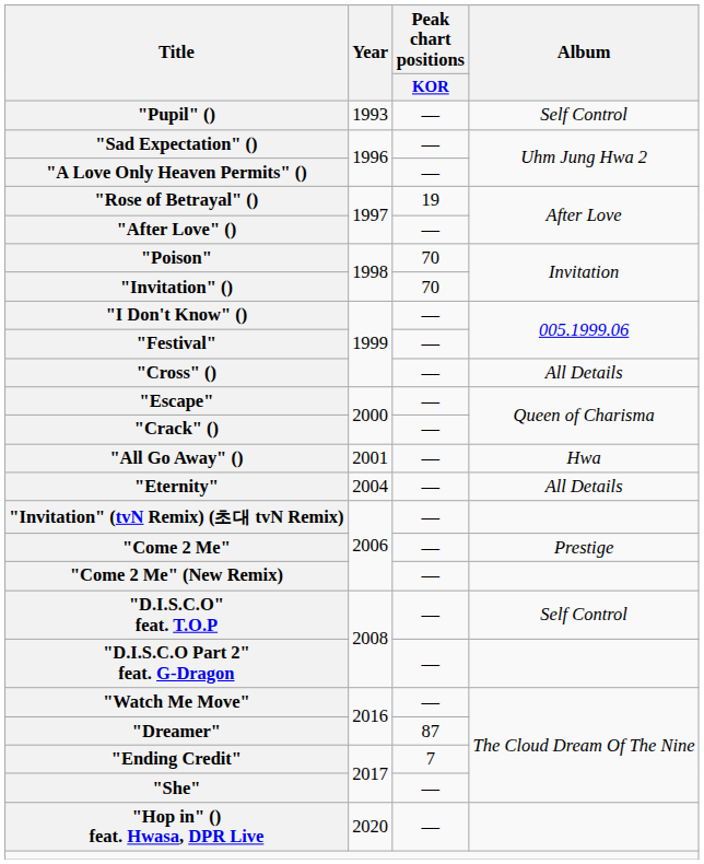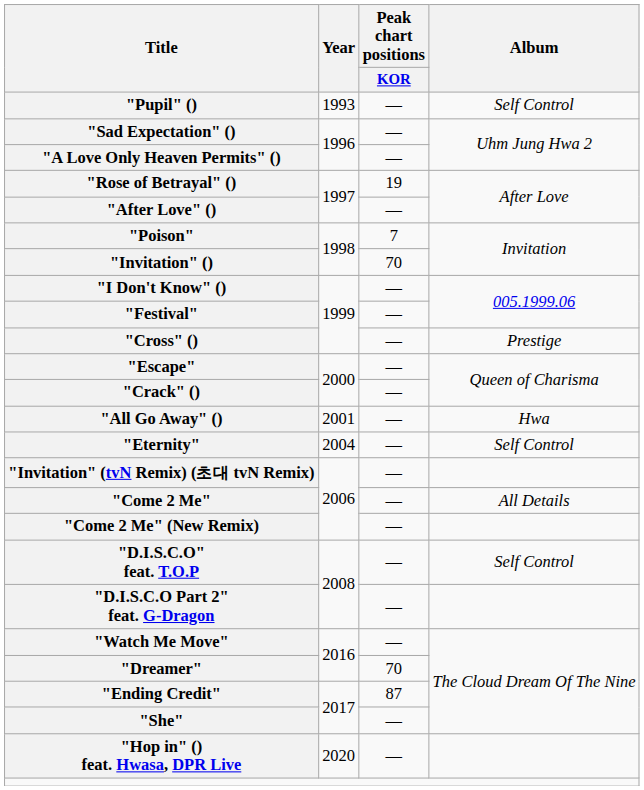 <table class="wikitable plainrowheaders" style="text-align:center;">
 <tr>
 <th scope="col" rowspan="2">Title</th>
 <th scope="col" rowspan="2">Year</th>
 <th scope="col" colspan="1">Peak chart positions</th>
 <th scope="col" rowspan="2">Album</th>
 </tr>
 <tr>
 <th scope="col" style="width:3em;font-size:90%"><a href='#'>KOR</a><br></th>
 </tr>
 <tr>
 <th scope="row">"Pupil" ()</th>
 <td>1993</td>
 <td>—</td>
 <td><em>Self Control</em></td>
 </tr>
 <tr>
 <th scope="row">"Sad Expectation" ()</th>
 <td rowspan="2">1996</td>
 <td>—</td>
 <td rowspan="2"><em>Uhm Jung Hwa 2</em></td>
 </tr>
 <tr>
 <th scope="row">"A Love Only Heaven Permits" ()</th>
 <td>—</td>
 </tr>
 <tr>
 <th scope="row">"Rose of Betrayal" ()</th>
 <td rowspan="2">1997</td>
 <td>19</td>
 <td rowspan="2"><em>After Love</em></td>
 </tr>
 <tr>
 <th scope="row">"After Love" ()</th>
 <td>—</td>
 </tr>
 <tr>
 <th scope="row">"Poison"</th>
 <td rowspan="2">1998</td>
-<td>70</td>
+<td>7</td>
 <td rowspan="2"><em>Invitation</em></td>
 </tr>
 <tr>
 <th scope="row">"Invitation" ()</th>
 <td>70</td>
 </tr>
 <tr>
 <th scope="row">"I Don't Know" ()</th>
 <td rowspan="3">1999</td>
 <td>—</td>
 <td rowspan="2"><em><a href='#'>005.1999.06</a></em></td>
 </tr>
 <tr>
 <th scope="row">"Festival"</th>
 <td>—</td>
 </tr>
 <tr>
 <th scope="row">"Cross" ()</th>
 <td>—</td>
-<td><em>All Details</em></td>
+<td><em>Prestige</em></td>
 </tr>
 <tr>
 <th scope="row">"Escape"</th>
 <td rowspan="2">2000</td>
 <td>—</td>
 <td rowspan="2"><em>Queen of Charisma</em></td>
 </tr>
 <tr>
 <th scope="row">"Crack" ()</th>
 <td>—</td>
 </tr>
 <tr>
 <th scope="row">"All Go Away" ()</th>
 <td>2001</td>
 <td>—</td>
 <td><em>Hwa</em></td>
 </tr>
 <tr>
 <th scope="row">"Eternity"</th>
 <td>2004</td>
 <td>—</td>
-<td><em>All Details</em></td>
+<td><em>Self Control</em></td>
 </tr>
 <tr>
 <th scope="row">"Invitation" (<a href='#'>tvN</a> Remix) (초대 tvN Remix)</th>
 <td rowspan="3">2006</td>
 <td>—</td>
 <td></td>
 </tr>
 <tr>
 <th scope="row">"Come 2 Me"</th>
 <td>—</td>
-<td><em>Prestige</em></td>
+<td><em>All Details</em></td>
 </tr>
 <tr>
 <th scope="row">"Come 2 Me" (New Remix)</th>
 <td>—</td>
 <td></td>
 </tr>
 <tr>
 <th scope="row">"D.I.S.C.O"<br>feat. <a href='#'>T.O.P</a></th>
 <td rowspan="2">2008</td>
 <td>—</td>
 <td><em>Self Control</em></td>
 </tr>
 <tr>
 <th scope="row">"D.I.S.C.O Part 2"<br>feat. <a href='#'>G-Dragon</a></th>
 <td>—</td>
 <td></td>
 </tr>
 <tr>
 <th scope="row">"Watch Me Move"</th>
 <td rowspan="2">2016</td>
 <td>—</td>
 <td rowspan="4"><em>The Cloud Dream Of The Nine</em></td>
 </tr>
 <tr>
 <th scope="row">"Dreamer"</th>
-<td>87</td>
+<td>70</td>
 </tr>
 <tr>
 <th scope="row">"Ending Credit"</th>
 <td rowspan="2">2017</td>
-<td>7</td>
+<td>87</td>
 </tr>
 <tr>
 <th scope="row">"She"</th>
 <td>—</td>
 </tr>
 <tr>
 <th scope="row">"Hop in" ()<br>feat. <a href='#'>Hwasa</a>, <a href='#'>DPR Live</a></th>
 <td>2020</td>
 <td>—</td>
 <td></td>
 </tr>
 <tr>
 <td colspan="4"></td>
 </tr>
 <tr>
 </tr>
 </table>
